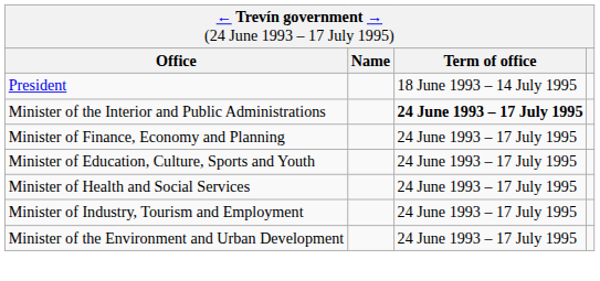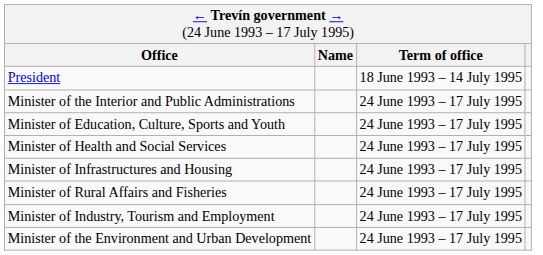 <table class="wikitable" style="font-size:97%;">
 <tr>
 <td colspan="4" bgcolor="#F2F2F2" align="center"><a href='#'>←</a> <strong>Trevín government</strong>  <a href='#'>→</a><br>(24 June 1993 – 17 July 1995)</td>
 </tr>
 <tr>
 <th>Office</th>
 <th>Name</th>
 <th>Term of office</th>
 <th></th>
 </tr>
 <tr>
 <td><a href='#'>President</a></td>
 <td><strong></strong></td>
 <td>18 June 1993 – 14 July 1995</td>
 <td align=center></td>
 </tr>
 <tr>
 <td>Minister of the Interior and Public Administrations</td>
 <td><strong></strong></td>
-<td><strong>24 June 1993 – 17 July 1995</strong></td>
-<td align=center></td>
-</tr>
-<tr>
-<td>Minister of Finance, Economy and Planning</td>
-<td><strong></strong></td>
 <td>24 June 1993 – 17 July 1995</td>
 <td align=center></td>
 </tr>
 <tr>
 <td>Minister of Education, Culture, Sports and Youth</td>
 <td><strong></strong></td>
 <td>24 June 1993 – 17 July 1995</td>
 <td align=center></td>
 </tr>
 <tr>
 <td>Minister of Health and Social Services</td>
 <td><strong></strong> </td>
 <td>24 June 1993 – 17 July 1995</td>
 <td align=center></td>
 </tr>
 <tr>
+<td>Minister of Infrastructures and Housing</td>
+<td><strong></strong></td>
+<td>24 June 1993 – 17 July 1995</td>
+<td align=center></td>
+</tr>
+<tr>
+<td>Minister of Rural Affairs and Fisheries</td>
+<td><strong></strong></td>
+<td>24 June 1993 – 17 July 1995</td>
+<td align=center></td>
+</tr>
+<tr>
 <td>Minister of Industry, Tourism and Employment</td>
 <td><strong></strong></td>
 <td>24 June 1993 – 17 July 1995</td>
 <td align=center></td>
 </tr>
 <tr>
 <td>Minister of the Environment and Urban Development</td>
 <td><strong></strong></td>
 <td>24 June 1993 – 17 July 1995</td>
 <td align=center></td>
 </tr>
 </table>
